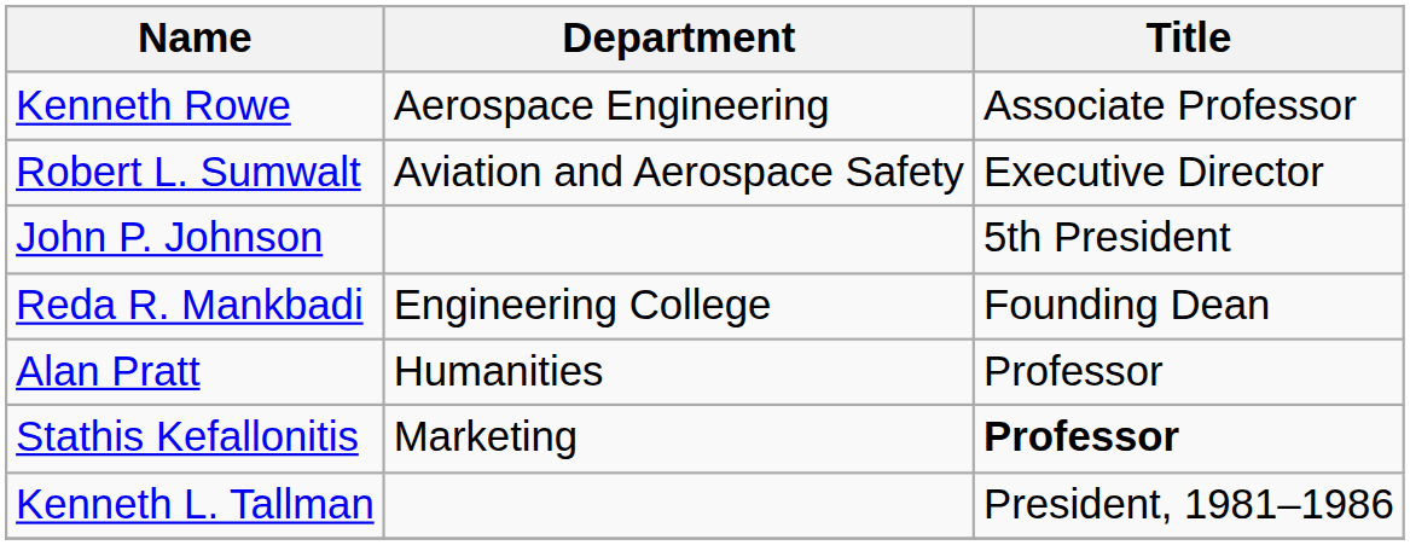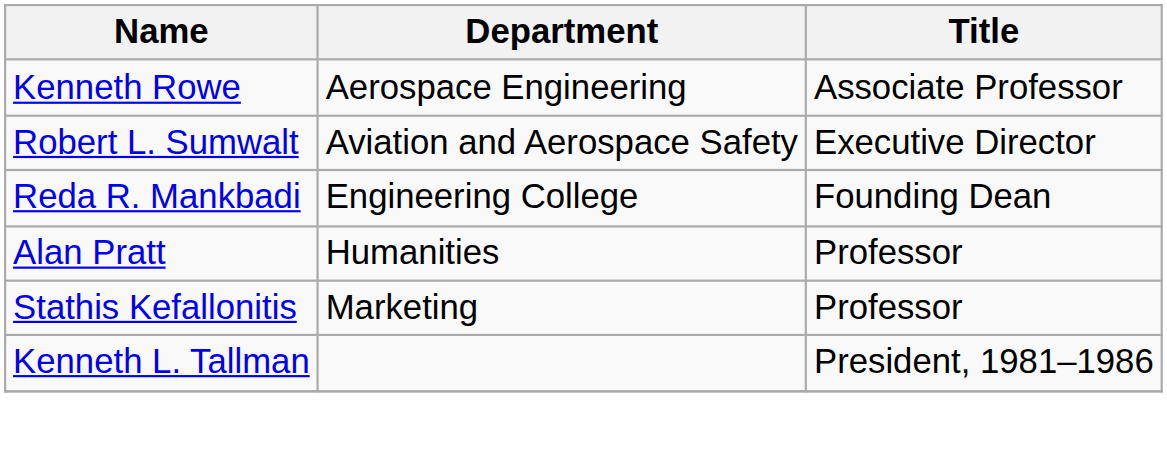 <table class="wikitable sortable">
 <tr>
 <th>Name</th>
 <th>Department</th>
 <th>Title</th>
 </tr>
 <tr>
 <td><a href='#'> Kenneth Rowe</a></td>
 <td>Aerospace Engineering</td>
 <td>Associate Professor</td>
 </tr>
 <tr>
 <td><a href='#'> Robert L. Sumwalt</a></td>
 <td>Aviation and Aerospace Safety</td>
 <td>Executive Director</td>
 </tr>
 <tr>
-<td><a href='#'> John P. Johnson</a></td>
-<td></td>
-<td>5th President</td>
-</tr>
-<tr>
 <td><a href='#'>Reda R. Mankbadi</a></td>
 <td>Engineering College</td>
 <td>Founding Dean</td>
 </tr>
 <tr>
 <td><a href='#'>Alan Pratt</a></td>
 <td>Humanities</td>
 <td>Professor</td>
 </tr>
 <tr>
 <td><a href='#'>Stathis Kefallonitis</a></td>
 <td>Marketing</td>
-<td><strong>Professor</strong></td>
+<td>Professor</td>
 </tr>
 <tr>
 <td><a href='#'>Kenneth L. Tallman</a></td>
 <td></td>
 <td>President, 1981–1986</td>
 </tr>
 <tr>
 </tr>
 </table>
